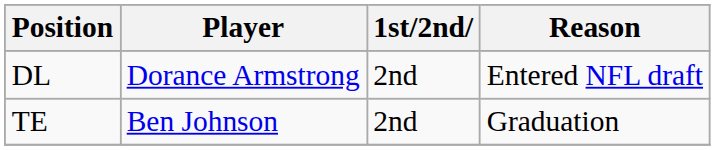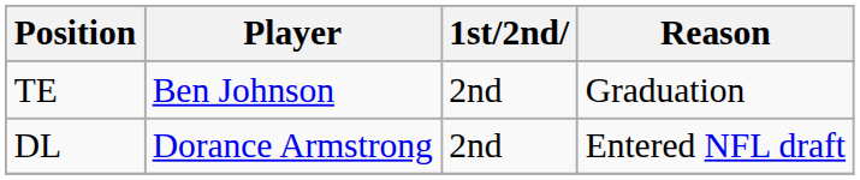 <table class="wikitable">
 <tr>
 <th>Position</th>
 <th>Player</th>
 <th>1st/2nd/</th>
 <th>Reason</th>
 </tr>
 <tr>
+<td>TE</td>
+<td><a href='#'>Ben Johnson</a></td>
+<td>2nd</td>
+<td>Graduation</td>
+</tr>
+<tr>
 <td>DL</td>
 <td><a href='#'>Dorance Armstrong</a></td>
 <td>2nd</td>
 <td>Entered <a href='#'>NFL draft</a></td>
 </tr>
 <tr>
-<td>TE</td>
-<td><a href='#'>Ben Johnson</a></td>
-<td>2nd</td>
-<td>Graduation</td>
-</tr>
-<tr>
 </tr>
 </table>
